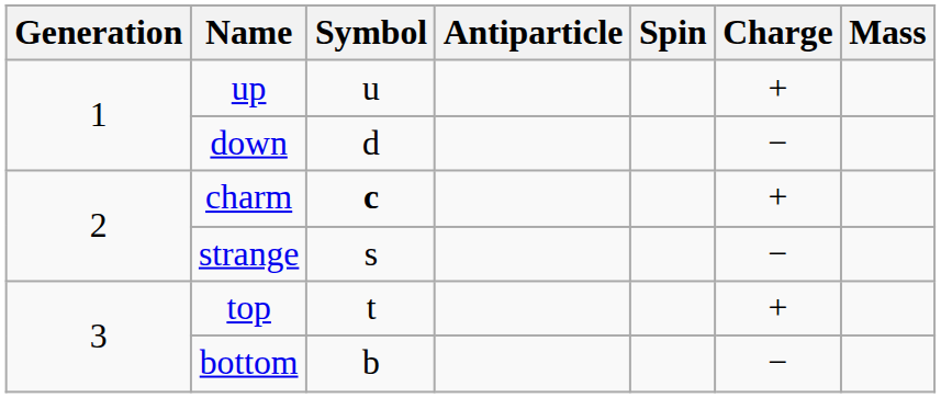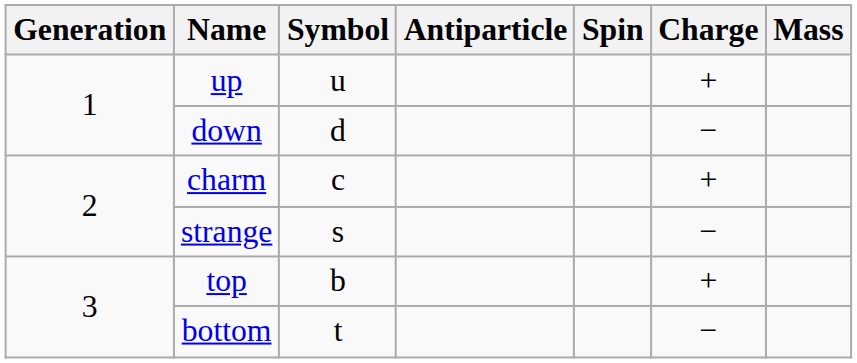 <table class="wikitable sortable" style="margin:1em auto; text-align:center">
 <tr>
 <th>Generation</th>
 <th>Name</th>
 <th>Symbol</th>
 <th>Antiparticle</th>
 <th>Spin</th>
 <th>Charge</th>
 <th data-sort-type="number">Mass</th>
 </tr>
 <tr>
 <td rowspan=2>1</td>
 <td><a href='#'>up</a></td>
 <td>u</td>
 <td></td>
 <td data-sort-value="1"></td>
 <td>+</td>
 <td></td>
 </tr>
 <tr>
 <td><a href='#'>down</a></td>
 <td>d</td>
 <td></td>
 <td data-sort-value="2"></td>
 <td>−</td>
 <td></td>
 </tr>
 <tr>
 <td rowspan=2>2</td>
 <td><a href='#'>charm</a></td>
-<td><strong>c</strong></td>
+<td>c</td>
 <td></td>
 <td data-sort-value="3"></td>
 <td>+</td>
 <td></td>
 </tr>
 <tr>
 <td><a href='#'>strange</a></td>
 <td>s</td>
 <td></td>
 <td data-sort-value="4"></td>
 <td>−</td>
 <td></td>
 </tr>
 <tr>
 <td rowspan=2>3</td>
 <td><a href='#'>top</a></td>
-<td>t</td>
+<td>b</td>
 <td></td>
 <td data-sort-value="5"></td>
 <td>+</td>
 <td></td>
 </tr>
 <tr>
 <td><a href='#'>bottom</a></td>
-<td>b</td>
+<td>t</td>
 <td></td>
 <td data-sort-value="6"></td>
 <td>−</td>
 <td></td>
 </tr>
 </table>
